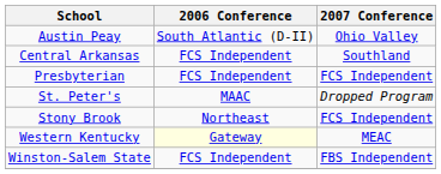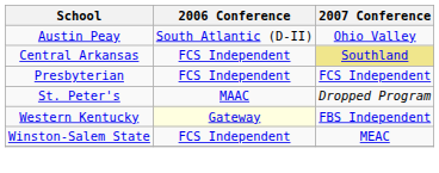 <table class="wikitable sortable">
 <tr>
 <th>School</th>
 <th>2006 Conference</th>
 <th>2007 Conference</th>
 </tr>
 <tr style="text-align:center;">
 <td><a href='#'>Austin Peay</a></td>
 <td><a href='#'>South Atlantic</a> (D-II)</td>
 <td><a href='#'>Ohio Valley</a></td>
 </tr>
 <tr style="text-align:center;">
 <td><a href='#'>Central Arkansas</a></td>
 <td><a href='#'>FCS Independent</a></td>
-<td><a href='#'>Southland</a></td>
+<td style="background: khaki;"><a href='#'>Southland</a></td>
 </tr>
 <tr style="text-align:center;">
 <td><a href='#'>Presbyterian</a></td>
 <td><a href='#'>FCS Independent</a></td>
 <td><a href='#'>FCS Independent</a></td>
 </tr>
 <tr style="text-align:center;">
 <td><a href='#'>St. Peter's</a></td>
 <td><a href='#'>MAAC</a></td>
 <td><em>Dropped Program</em></td>
 </tr>
 <tr style="text-align:center;">
-<td><a href='#'>Stony Brook</a></td>
-<td><a href='#'>Northeast</a></td>
-<td><a href='#'>FCS Independent</a></td>
-</tr>
-<tr style="text-align:center;">
 <td><a href='#'>Western Kentucky</a></td>
 <td style="background: lightyellow;"><a href='#'>Gateway</a></td>
-<td><a href='#'>MEAC</a></td>
+<td><a href='#'>FBS Independent</a></td>
 </tr>
 <tr style="text-align:center;">
 <td><a href='#'>Winston-Salem State</a></td>
 <td><a href='#'>FCS Independent</a></td>
-<td><a href='#'>FBS Independent</a></td>
+<td><a href='#'>MEAC</a></td>
 </tr>
 <tr style="text-align:center;">
 </tr>
 </table>
